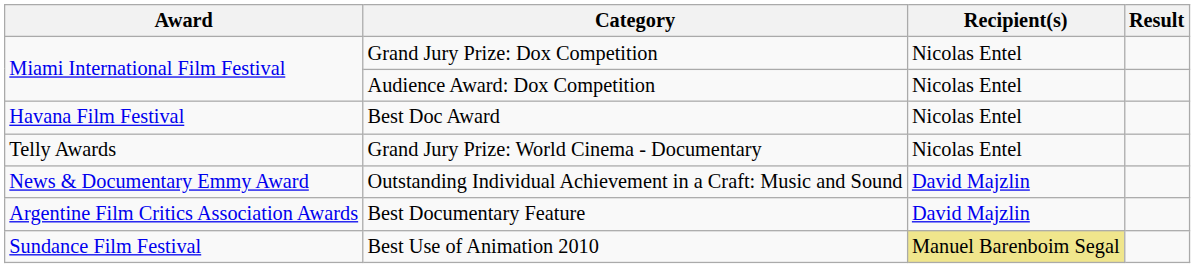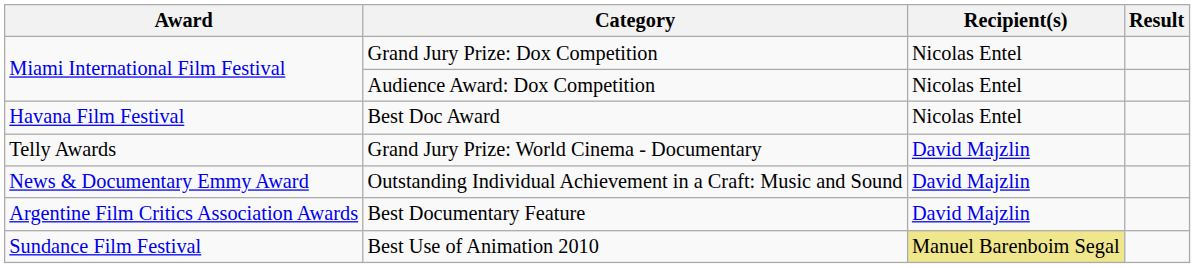 <table class="wikitable">
 <tr>
 <th>Award</th>
 <th>Category</th>
 <th>Recipient(s)</th>
 <th>Result</th>
 </tr>
 <tr>
 <td rowspan=2><a href='#'>Miami International Film Festival</a></td>
 <td>Grand Jury Prize: Dox Competition</td>
 <td>Nicolas Entel</td>
 <td></td>
 </tr>
 <tr>
 <td>Audience Award: Dox Competition</td>
 <td>Nicolas Entel</td>
 <td></td>
 </tr>
 <tr>
 <td><a href='#'>Havana Film Festival</a></td>
 <td>Best Doc Award</td>
 <td>Nicolas Entel</td>
 <td></td>
 </tr>
 <tr>
 <td>Telly Awards</td>
 <td>Grand Jury Prize: World Cinema - Documentary</td>
-<td>Nicolas Entel</td>
+<td><a href='#'>David Majzlin</a></td>
 <td></td>
 </tr>
 <tr>
 <td><a href='#'>News & Documentary Emmy Award</a></td>
 <td>Outstanding Individual Achievement in a Craft: Music and Sound</td>
 <td><a href='#'>David Majzlin</a></td>
 <td></td>
 </tr>
 <tr>
 <td><a href='#'>Argentine Film Critics Association Awards</a></td>
 <td>Best Documentary Feature</td>
 <td><a href='#'>David Majzlin</a></td>
 <td></td>
 </tr>
 <tr>
 <td><a href='#'>Sundance Film Festival</a></td>
 <td>Best Use of Animation 2010</td>
 <td style="background: khaki;">Manuel Barenboim Segal</td>
 <td></td>
 </tr>
 </table>
